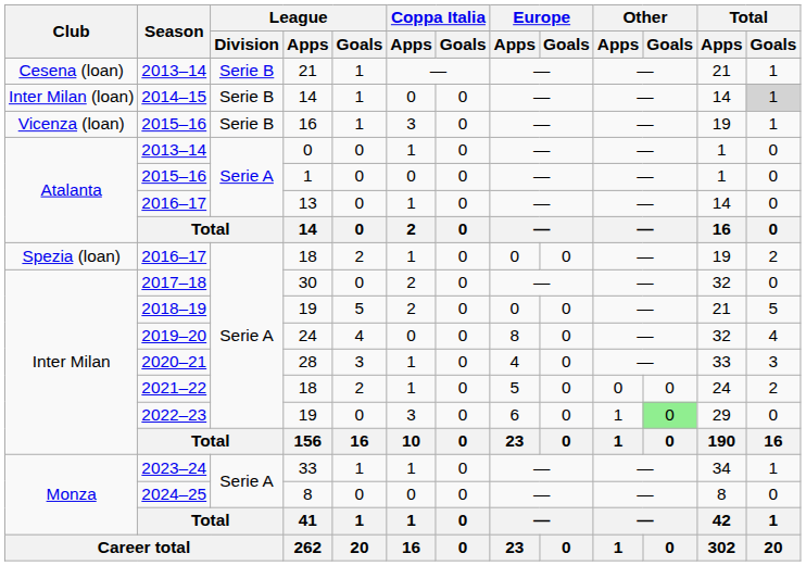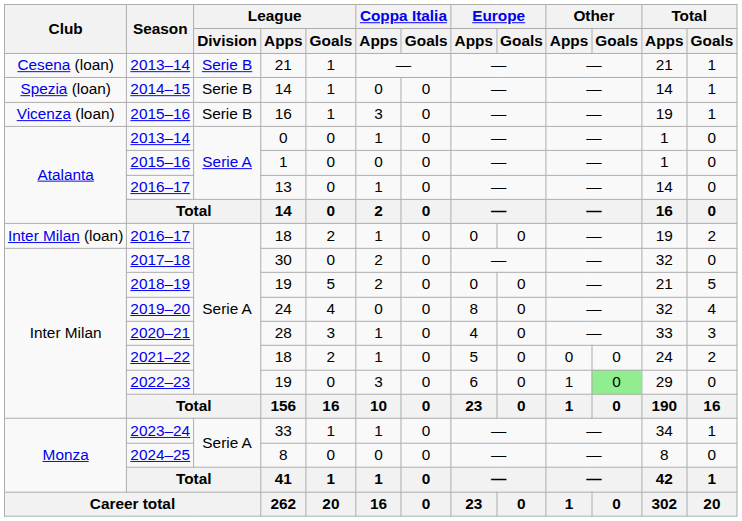 <table class="wikitable" style="text-align:center">
 <tr>
 <th rowspan="2">Club</th>
 <th rowspan="2">Season</th>
 <th colspan="3">League</th>
 <th colspan="2"><a href='#'>Coppa Italia</a></th>
 <th colspan="2"><a href='#'>Europe</a></th>
 <th colspan="2">Other</th>
 <th colspan="2">Total</th>
 </tr>
 <tr>
 <th>Division</th>
 <th>Apps</th>
 <th>Goals</th>
 <th>Apps</th>
 <th>Goals</th>
 <th>Apps</th>
 <th>Goals</th>
 <th>Apps</th>
 <th>Goals</th>
 <th>Apps</th>
 <th>Goals</th>
 </tr>
 <tr>
 <td><a href='#'>Cesena</a> (loan)</td>
 <td><a href='#'>2013–14</a></td>
 <td><a href='#'>Serie B</a></td>
 <td>21</td>
 <td>1</td>
 <td colspan="2">—</td>
 <td colspan="2">—</td>
 <td colspan="2">—</td>
 <td>21</td>
 <td>1</td>
 </tr>
 <tr>
-<td><a href='#'>Inter Milan</a> (loan)</td>
+<td><a href='#'>Spezia</a> (loan)</td>
 <td><a href='#'>2014–15</a></td>
 <td>Serie B</td>
 <td>14</td>
 <td>1</td>
 <td>0</td>
 <td>0</td>
 <td colspan="2">—</td>
 <td colspan="2">—</td>
 <td>14</td>
-<td style="background: lightgrey;">1</td>
+<td>1</td>
 </tr>
 <tr>
 <td><a href='#'>Vicenza</a> (loan)</td>
 <td><a href='#'>2015–16</a></td>
 <td>Serie B</td>
 <td>16</td>
 <td>1</td>
 <td>3</td>
 <td>0</td>
 <td colspan="2">—</td>
 <td colspan="2">—</td>
 <td>19</td>
 <td>1</td>
 </tr>
 <tr>
 <td rowspan="4"><a href='#'>Atalanta</a></td>
 <td><a href='#'>2013–14</a></td>
 <td rowspan="3"><a href='#'>Serie A</a></td>
 <td>0</td>
 <td>0</td>
 <td>1</td>
 <td>0</td>
 <td colspan="2">—</td>
 <td colspan="2">—</td>
 <td>1</td>
 <td>0</td>
 </tr>
 <tr>
 <td><a href='#'>2015–16</a></td>
 <td>1</td>
 <td>0</td>
 <td>0</td>
 <td>0</td>
 <td colspan="2">—</td>
 <td colspan="2">—</td>
 <td>1</td>
 <td>0</td>
 </tr>
 <tr>
 <td><a href='#'>2016–17</a></td>
 <td>13</td>
 <td>0</td>
 <td>1</td>
 <td>0</td>
 <td colspan="2">—</td>
 <td colspan="2">—</td>
 <td>14</td>
 <td>0</td>
 </tr>
 <tr>
 <th colspan="2">Total</th>
 <th>14</th>
 <th>0</th>
 <th>2</th>
 <th>0</th>
 <th colspan="2">—</th>
 <th colspan="2">—</th>
 <th>16</th>
 <th>0</th>
 </tr>
 <tr>
-<td><a href='#'>Spezia</a> (loan)</td>
+<td><a href='#'>Inter Milan</a> (loan)</td>
 <td><a href='#'>2016–17</a></td>
 <td rowspan="7">Serie A</td>
 <td>18</td>
 <td>2</td>
 <td>1</td>
 <td>0</td>
 <td>0</td>
 <td>0</td>
 <td colspan="2">—</td>
 <td>19</td>
 <td>2</td>
 </tr>
 <tr>
 <td rowspan="7">Inter Milan</td>
 <td><a href='#'>2017–18</a></td>
 <td>30</td>
 <td>0</td>
 <td>2</td>
 <td>0</td>
 <td colspan="2">—</td>
 <td colspan="2">—</td>
 <td>32</td>
 <td>0</td>
 </tr>
 <tr>
 <td><a href='#'>2018–19</a></td>
 <td>19</td>
 <td>5</td>
 <td>2</td>
 <td>0</td>
 <td>0</td>
 <td>0</td>
 <td colspan="2">—</td>
 <td>21</td>
 <td>5</td>
 </tr>
 <tr>
 <td><a href='#'>2019–20</a></td>
 <td>24</td>
 <td>4</td>
 <td>0</td>
 <td>0</td>
 <td>8</td>
 <td>0</td>
 <td colspan="2">—</td>
 <td>32</td>
 <td>4</td>
 </tr>
 <tr>
 <td><a href='#'>2020–21</a></td>
 <td>28</td>
 <td>3</td>
 <td>1</td>
 <td>0</td>
 <td>4</td>
 <td>0</td>
 <td colspan="2">—</td>
 <td>33</td>
 <td>3</td>
 </tr>
 <tr>
 <td><a href='#'>2021–22</a></td>
 <td>18</td>
 <td>2</td>
 <td>1</td>
 <td>0</td>
 <td>5</td>
 <td>0</td>
 <td>0</td>
 <td>0</td>
 <td>24</td>
 <td>2</td>
 </tr>
 <tr>
 <td><a href='#'>2022–23</a></td>
 <td>19</td>
 <td>0</td>
 <td>3</td>
 <td>0</td>
 <td>6</td>
 <td>0</td>
 <td>1</td>
 <td style="background: lightgreen;">0</td>
 <td>29</td>
 <td>0</td>
 </tr>
 <tr>
 <th colspan="2">Total</th>
 <th>156</th>
 <th>16</th>
 <th>10</th>
 <th>0</th>
 <th>23</th>
 <th>0</th>
 <th>1</th>
 <th>0</th>
 <th>190</th>
 <th>16</th>
 </tr>
 <tr>
 <td rowspan="3"><a href='#'>Monza</a></td>
 <td><a href='#'>2023–24</a></td>
 <td rowspan="2">Serie A</td>
 <td>33</td>
 <td>1</td>
 <td>1</td>
 <td>0</td>
 <td colspan="2">—</td>
 <td colspan="2">—</td>
 <td>34</td>
 <td>1</td>
 </tr>
 <tr>
 <td><a href='#'>2024–25</a></td>
 <td>8</td>
 <td>0</td>
 <td>0</td>
 <td>0</td>
 <td colspan="2">—</td>
 <td colspan="2">—</td>
 <td>8</td>
 <td>0</td>
 </tr>
 <tr>
 <th colspan="2">Total</th>
 <th>41</th>
 <th>1</th>
 <th>1</th>
 <th>0</th>
 <th colspan="2">—</th>
 <th colspan="2">—</th>
 <th>42</th>
 <th>1</th>
 </tr>
 <tr>
 <th colspan="3">Career total</th>
 <th>262</th>
 <th>20</th>
 <th>16</th>
 <th>0</th>
 <th>23</th>
 <th>0</th>
 <th>1</th>
 <th>0</th>
 <th>302</th>
 <th>20</th>
 </tr>
 </table>
